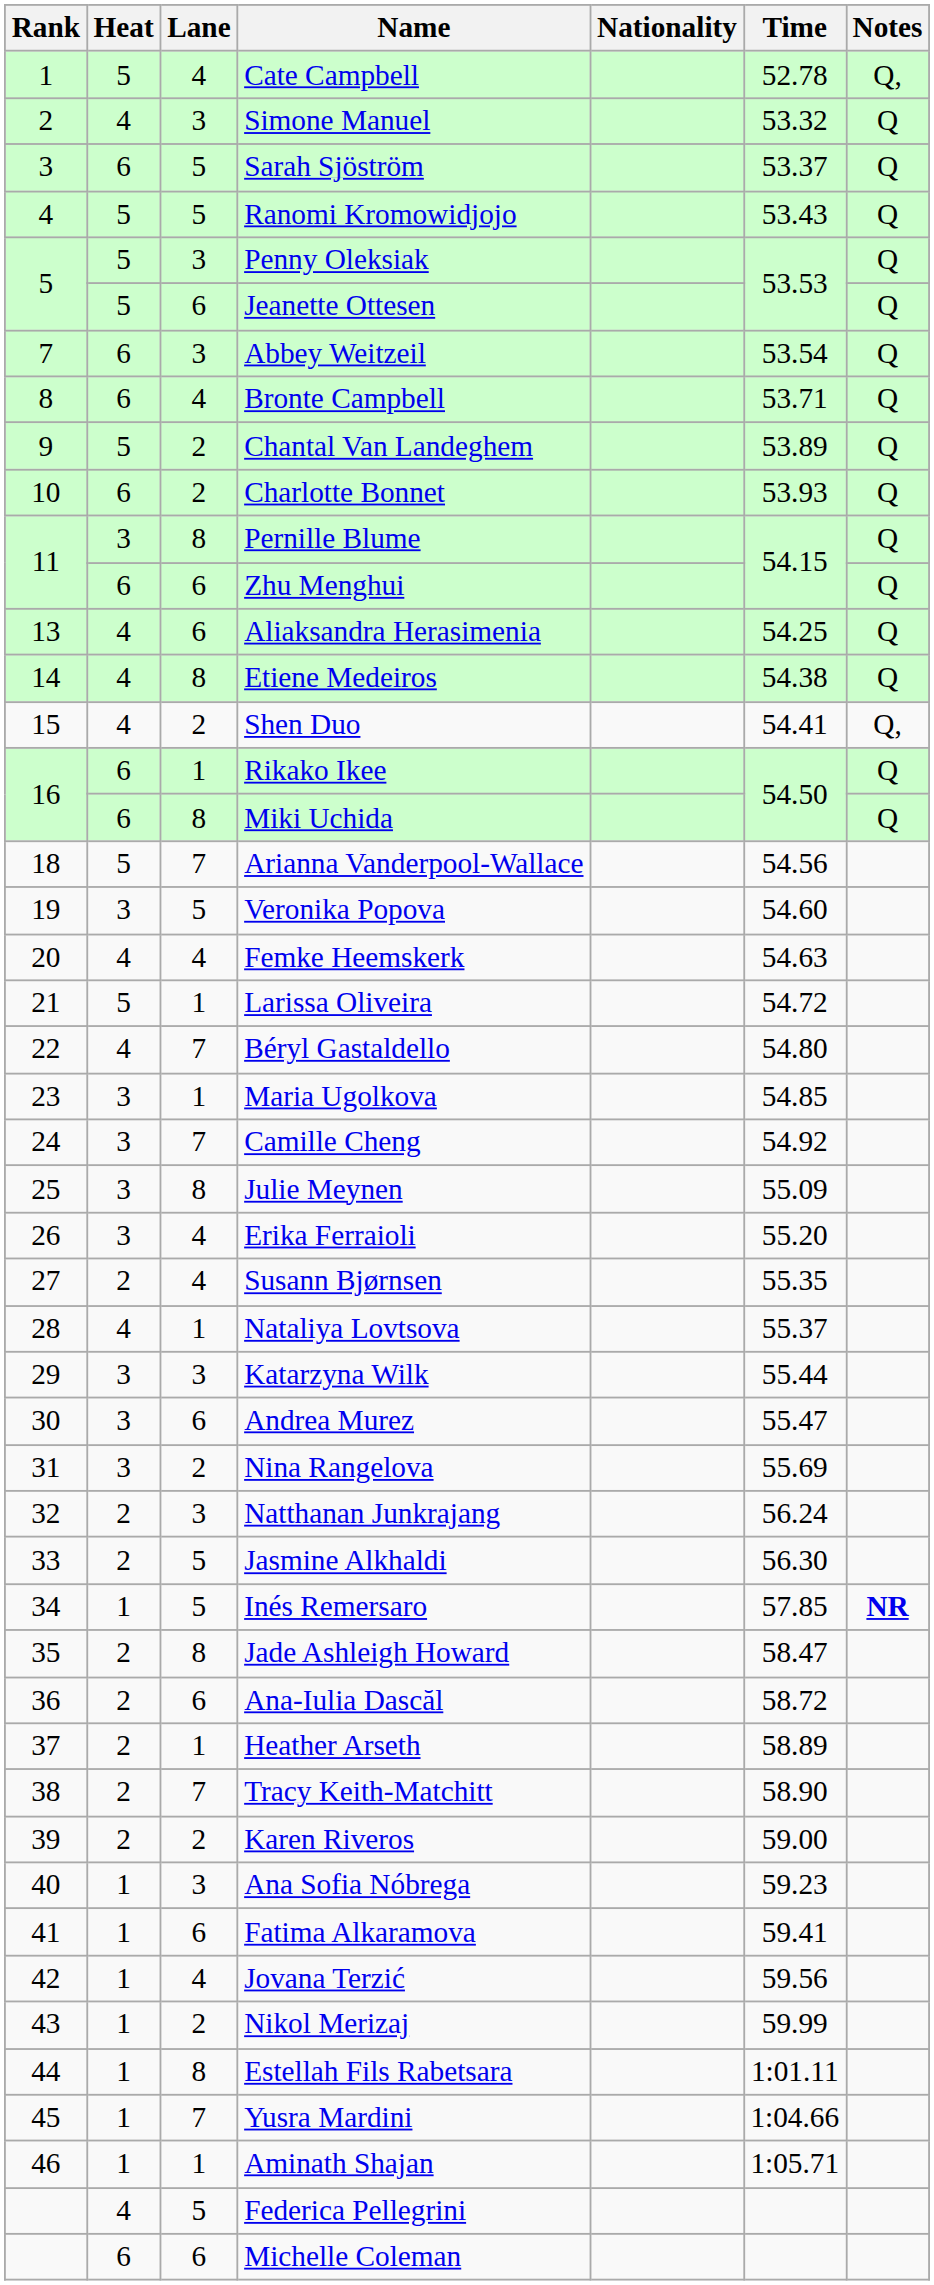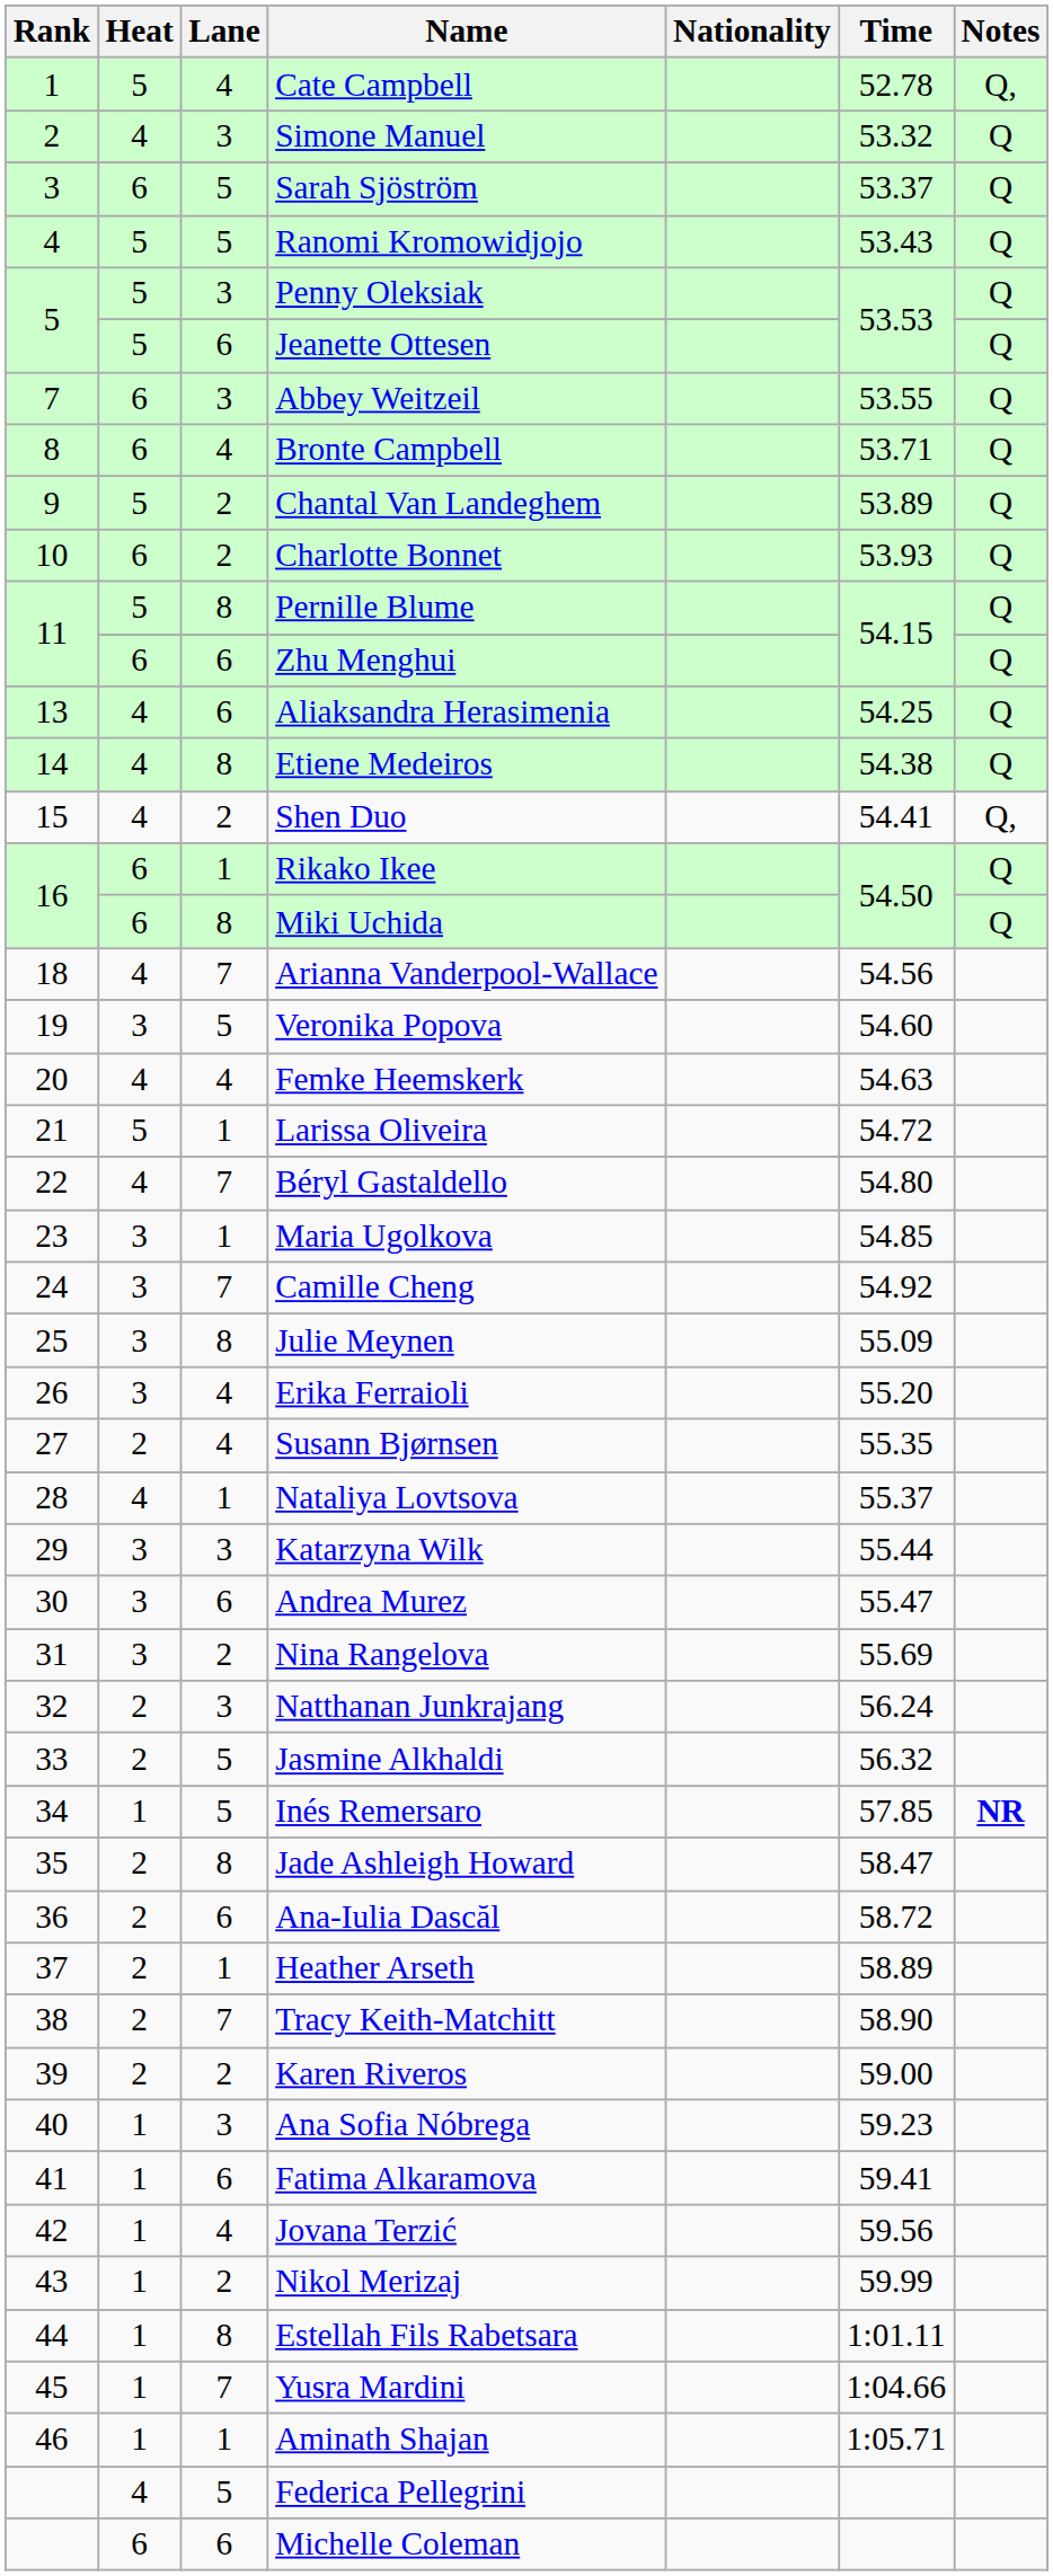 <table class="wikitable sortable" style="text-align:center">
 <tr>
 <th>Rank</th>
 <th>Heat</th>
 <th>Lane</th>
 <th>Name</th>
 <th>Nationality</th>
 <th>Time</th>
 <th>Notes</th>
 </tr>
 <tr bgcolor=ccffcc>
 <td>1</td>
 <td>5</td>
 <td>4</td>
 <td align=left><a href='#'>Cate Campbell</a></td>
 <td align=left></td>
 <td>52.78</td>
 <td>Q, </td>
 </tr>
 <tr bgcolor=ccffcc>
 <td>2</td>
 <td>4</td>
 <td>3</td>
 <td align=left><a href='#'>Simone Manuel</a></td>
 <td align=left></td>
 <td>53.32</td>
 <td>Q</td>
 </tr>
 <tr bgcolor=ccffcc>
 <td>3</td>
 <td>6</td>
 <td>5</td>
 <td align=left><a href='#'>Sarah Sjöström</a></td>
 <td align=left></td>
 <td>53.37</td>
 <td>Q</td>
 </tr>
 <tr bgcolor=ccffcc>
 <td>4</td>
 <td>5</td>
 <td>5</td>
 <td align=left><a href='#'>Ranomi Kromowidjojo</a></td>
 <td align=left></td>
 <td>53.43</td>
 <td>Q</td>
 </tr>
 <tr bgcolor=ccffcc>
 <td rowspan=2>5</td>
 <td>5</td>
 <td>3</td>
 <td align=left><a href='#'>Penny Oleksiak</a></td>
 <td align=left></td>
 <td rowspan=2>53.53</td>
 <td>Q</td>
 </tr>
 <tr bgcolor=ccffcc>
 <td>5</td>
 <td>6</td>
 <td align=left><a href='#'>Jeanette Ottesen</a></td>
 <td align=left></td>
 <td>Q</td>
 </tr>
 <tr bgcolor=ccffcc>
 <td>7</td>
 <td>6</td>
 <td>3</td>
 <td align=left><a href='#'>Abbey Weitzeil</a></td>
 <td align=left></td>
-<td>53.54</td>
+<td>53.55</td>
 <td>Q</td>
 </tr>
 <tr bgcolor=ccffcc>
 <td>8</td>
 <td>6</td>
 <td>4</td>
 <td align=left><a href='#'>Bronte Campbell</a></td>
 <td align=left></td>
 <td>53.71</td>
 <td>Q</td>
 </tr>
 <tr bgcolor=ccffcc>
 <td>9</td>
 <td>5</td>
 <td>2</td>
 <td align=left><a href='#'>Chantal Van Landeghem</a></td>
 <td align=left></td>
 <td>53.89</td>
 <td>Q</td>
 </tr>
 <tr bgcolor=ccffcc>
 <td>10</td>
 <td>6</td>
 <td>2</td>
 <td align=left><a href='#'>Charlotte Bonnet</a></td>
 <td align=left></td>
 <td>53.93</td>
 <td>Q</td>
 </tr>
 <tr bgcolor=ccffcc>
 <td rowspan=2>11</td>
-<td>3</td>
+<td>5</td>
 <td>8</td>
 <td align=left><a href='#'>Pernille Blume</a></td>
 <td align=left></td>
 <td rowspan=2>54.15</td>
 <td>Q</td>
 </tr>
 <tr bgcolor=ccffcc>
 <td>6</td>
 <td>6</td>
 <td align=left><a href='#'>Zhu Menghui</a></td>
 <td align=left></td>
 <td>Q</td>
 </tr>
 <tr bgcolor=ccffcc>
 <td>13</td>
 <td>4</td>
 <td>6</td>
 <td align=left><a href='#'>Aliaksandra Herasimenia</a></td>
 <td align=left></td>
 <td>54.25</td>
 <td>Q</td>
 </tr>
 <tr bgcolor=ccffcc>
 <td>14</td>
 <td>4</td>
 <td>8</td>
 <td align=left><a href='#'>Etiene Medeiros</a></td>
 <td align=left></td>
 <td>54.38</td>
 <td>Q</td>
 </tr>
 <tr>
 <td>15</td>
 <td>4</td>
 <td>2</td>
 <td align=left><a href='#'>Shen Duo</a></td>
 <td align=left></td>
 <td>54.41</td>
 <td>Q, </td>
 </tr>
 <tr bgcolor=ccffcc>
 <td rowspan=2>16</td>
 <td>6</td>
 <td>1</td>
 <td align=left><a href='#'>Rikako Ikee</a></td>
 <td align=left></td>
 <td rowspan=2>54.50</td>
 <td>Q</td>
 </tr>
 <tr bgcolor=ccffcc>
 <td>6</td>
 <td>8</td>
 <td align=left><a href='#'>Miki Uchida</a></td>
 <td align=left></td>
 <td>Q</td>
 </tr>
 <tr>
 <td>18</td>
-<td>5</td>
+<td>4</td>
 <td>7</td>
 <td align=left><a href='#'>Arianna Vanderpool-Wallace</a></td>
 <td align=left></td>
 <td>54.56</td>
 <td></td>
 </tr>
 <tr>
 <td>19</td>
 <td>3</td>
 <td>5</td>
 <td align=left><a href='#'>Veronika Popova</a></td>
 <td align=left></td>
 <td>54.60</td>
 <td></td>
 </tr>
 <tr>
 <td>20</td>
 <td>4</td>
 <td>4</td>
 <td align=left><a href='#'>Femke Heemskerk</a></td>
 <td align=left></td>
 <td>54.63</td>
 <td></td>
 </tr>
 <tr>
 <td>21</td>
 <td>5</td>
 <td>1</td>
 <td align=left><a href='#'>Larissa Oliveira</a></td>
 <td align=left></td>
 <td>54.72</td>
 <td></td>
 </tr>
 <tr>
 <td>22</td>
 <td>4</td>
 <td>7</td>
 <td align=left><a href='#'>Béryl Gastaldello</a></td>
 <td align=left></td>
 <td>54.80</td>
 <td></td>
 </tr>
 <tr>
 <td>23</td>
 <td>3</td>
 <td>1</td>
 <td align=left><a href='#'>Maria Ugolkova</a></td>
 <td align=left></td>
 <td>54.85</td>
 <td></td>
 </tr>
 <tr>
 <td>24</td>
 <td>3</td>
 <td>7</td>
 <td align=left><a href='#'>Camille Cheng</a></td>
 <td align=left></td>
 <td>54.92</td>
 <td></td>
 </tr>
 <tr>
 <td>25</td>
 <td>3</td>
 <td>8</td>
 <td align=left><a href='#'>Julie Meynen</a></td>
 <td align=left></td>
 <td>55.09</td>
 <td></td>
 </tr>
 <tr>
 <td>26</td>
 <td>3</td>
 <td>4</td>
 <td align=left><a href='#'>Erika Ferraioli</a></td>
 <td align=left></td>
 <td>55.20</td>
 <td></td>
 </tr>
 <tr>
 <td>27</td>
 <td>2</td>
 <td>4</td>
 <td align=left><a href='#'>Susann Bjørnsen</a></td>
 <td align=left></td>
 <td>55.35</td>
 <td></td>
 </tr>
 <tr>
 <td>28</td>
 <td>4</td>
 <td>1</td>
 <td align=left><a href='#'>Nataliya Lovtsova</a></td>
 <td align=left></td>
 <td>55.37</td>
 <td></td>
 </tr>
 <tr>
 <td>29</td>
 <td>3</td>
 <td>3</td>
 <td align=left><a href='#'>Katarzyna Wilk</a></td>
 <td align=left></td>
 <td>55.44</td>
 <td></td>
 </tr>
 <tr>
 <td>30</td>
 <td>3</td>
 <td>6</td>
 <td align=left><a href='#'>Andrea Murez</a></td>
 <td align=left></td>
 <td>55.47</td>
 <td></td>
 </tr>
 <tr>
 <td>31</td>
 <td>3</td>
 <td>2</td>
 <td align=left><a href='#'>Nina Rangelova</a></td>
 <td align=left></td>
 <td>55.69</td>
 <td></td>
 </tr>
 <tr>
 <td>32</td>
 <td>2</td>
 <td>3</td>
 <td align=left><a href='#'>Natthanan Junkrajang</a></td>
 <td align=left></td>
 <td>56.24</td>
 <td></td>
 </tr>
 <tr>
 <td>33</td>
 <td>2</td>
 <td>5</td>
 <td align=left><a href='#'>Jasmine Alkhaldi</a></td>
 <td align=left></td>
-<td>56.30</td>
+<td>56.32</td>
 <td></td>
 </tr>
 <tr>
 <td>34</td>
 <td>1</td>
 <td>5</td>
 <td align=left><a href='#'>Inés Remersaro</a></td>
 <td align=left></td>
 <td>57.85</td>
 <td><strong><a href='#'>NR</a></strong></td>
 </tr>
 <tr>
 <td>35</td>
 <td>2</td>
 <td>8</td>
 <td align=left><a href='#'>Jade Ashleigh Howard</a></td>
 <td align=left></td>
 <td>58.47</td>
 <td></td>
 </tr>
 <tr>
 <td>36</td>
 <td>2</td>
 <td>6</td>
 <td align=left><a href='#'>Ana-Iulia Dascăl</a></td>
 <td align=left></td>
 <td>58.72</td>
 <td></td>
 </tr>
 <tr>
 <td>37</td>
 <td>2</td>
 <td>1</td>
 <td align=left><a href='#'>Heather Arseth</a></td>
 <td align=left></td>
 <td>58.89</td>
 <td></td>
 </tr>
 <tr>
 <td>38</td>
 <td>2</td>
 <td>7</td>
 <td align=left><a href='#'>Tracy Keith-Matchitt</a></td>
 <td align=left></td>
 <td>58.90</td>
 <td></td>
 </tr>
 <tr>
 <td>39</td>
 <td>2</td>
 <td>2</td>
 <td align=left><a href='#'>Karen Riveros</a></td>
 <td align=left></td>
 <td>59.00</td>
 <td></td>
 </tr>
 <tr>
 <td>40</td>
 <td>1</td>
 <td>3</td>
 <td align=left><a href='#'>Ana Sofia Nóbrega</a></td>
 <td align=left></td>
 <td>59.23</td>
 <td></td>
 </tr>
 <tr>
 <td>41</td>
 <td>1</td>
 <td>6</td>
 <td align=left><a href='#'>Fatima Alkaramova</a></td>
 <td align=left></td>
 <td>59.41</td>
 <td></td>
 </tr>
 <tr>
 <td>42</td>
 <td>1</td>
 <td>4</td>
 <td align=left><a href='#'>Jovana Terzić</a></td>
 <td align=left></td>
 <td>59.56</td>
 <td></td>
 </tr>
 <tr>
 <td>43</td>
 <td>1</td>
 <td>2</td>
 <td align=left><a href='#'>Nikol Merizaj</a></td>
 <td align=left></td>
 <td>59.99</td>
 <td></td>
 </tr>
 <tr>
 <td>44</td>
 <td>1</td>
 <td>8</td>
 <td align=left><a href='#'>Estellah Fils Rabetsara</a></td>
 <td align=left></td>
 <td>1:01.11</td>
 <td></td>
 </tr>
 <tr>
 <td>45</td>
 <td>1</td>
 <td>7</td>
 <td align=left><a href='#'>Yusra Mardini</a></td>
 <td align=left></td>
 <td>1:04.66</td>
 <td></td>
 </tr>
 <tr>
 <td>46</td>
 <td>1</td>
 <td>1</td>
 <td align=left><a href='#'>Aminath Shajan</a></td>
 <td align=left></td>
 <td>1:05.71</td>
 <td></td>
 </tr>
 <tr>
 <td></td>
 <td>4</td>
 <td>5</td>
 <td align=left><a href='#'>Federica Pellegrini</a></td>
 <td align=left></td>
 <td></td>
 <td></td>
 </tr>
 <tr>
 <td></td>
 <td>6</td>
 <td>6</td>
 <td align=left><a href='#'>Michelle Coleman</a></td>
 <td align=left></td>
 <td></td>
 <td></td>
 </tr>
 </table>
